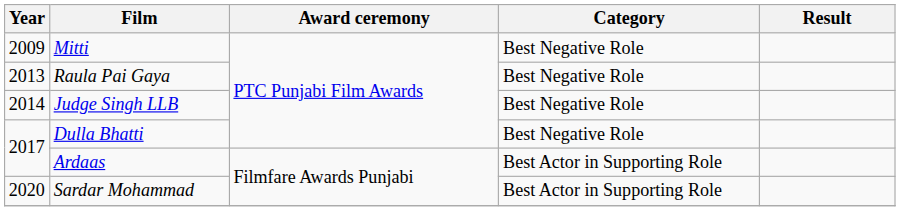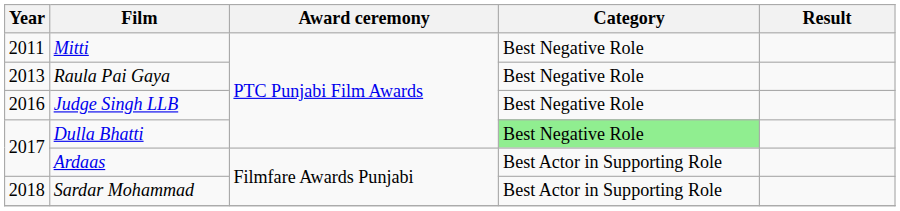 <table class="wikitable plainrowheaders">
 <tr>
 <th width=5%>Year</th>
 <th style="width:20%;">Film</th>
 <th style="width:30%;">Award ceremony</th>
 <th style="width:29%;">Category</th>
 <th style="width:15%;">Result</th>
 </tr>
 <tr>
-<td>2009</td>
+<td>2011</td>
 <td><em><a href='#'>Mitti</a></em></td>
 <td rowspan="4"><a href='#'>PTC Punjabi Film Awards</a></td>
 <td>Best Negative Role</td>
 <td></td>
 </tr>
 <tr>
 <td>2013</td>
 <td><em>Raula Pai Gaya</em></td>
 <td>Best Negative Role</td>
 <td></td>
 </tr>
 <tr>
-<td>2014</td>
+<td>2016</td>
 <td><em><a href='#'>Judge Singh LLB</a></em></td>
 <td>Best Negative Role</td>
 <td></td>
 </tr>
 <tr>
 <td rowspan="2">2017</td>
 <td><em><a href='#'>Dulla Bhatti</a></em></td>
-<td>Best Negative Role</td>
+<td style="background: lightgreen;">Best Negative Role</td>
 <td></td>
 </tr>
 <tr>
 <td><em><a href='#'>Ardaas</a></em></td>
 <td rowspan="2">Filmfare Awards Punjabi</td>
 <td>Best Actor in Supporting Role</td>
 <td></td>
 </tr>
 <tr>
-<td>2020</td>
+<td>2018</td>
 <td><em>Sardar Mohammad</em></td>
 <td>Best Actor in Supporting Role</td>
 <td></td>
 </tr>
 <tr>
 </tr>
 </table>
